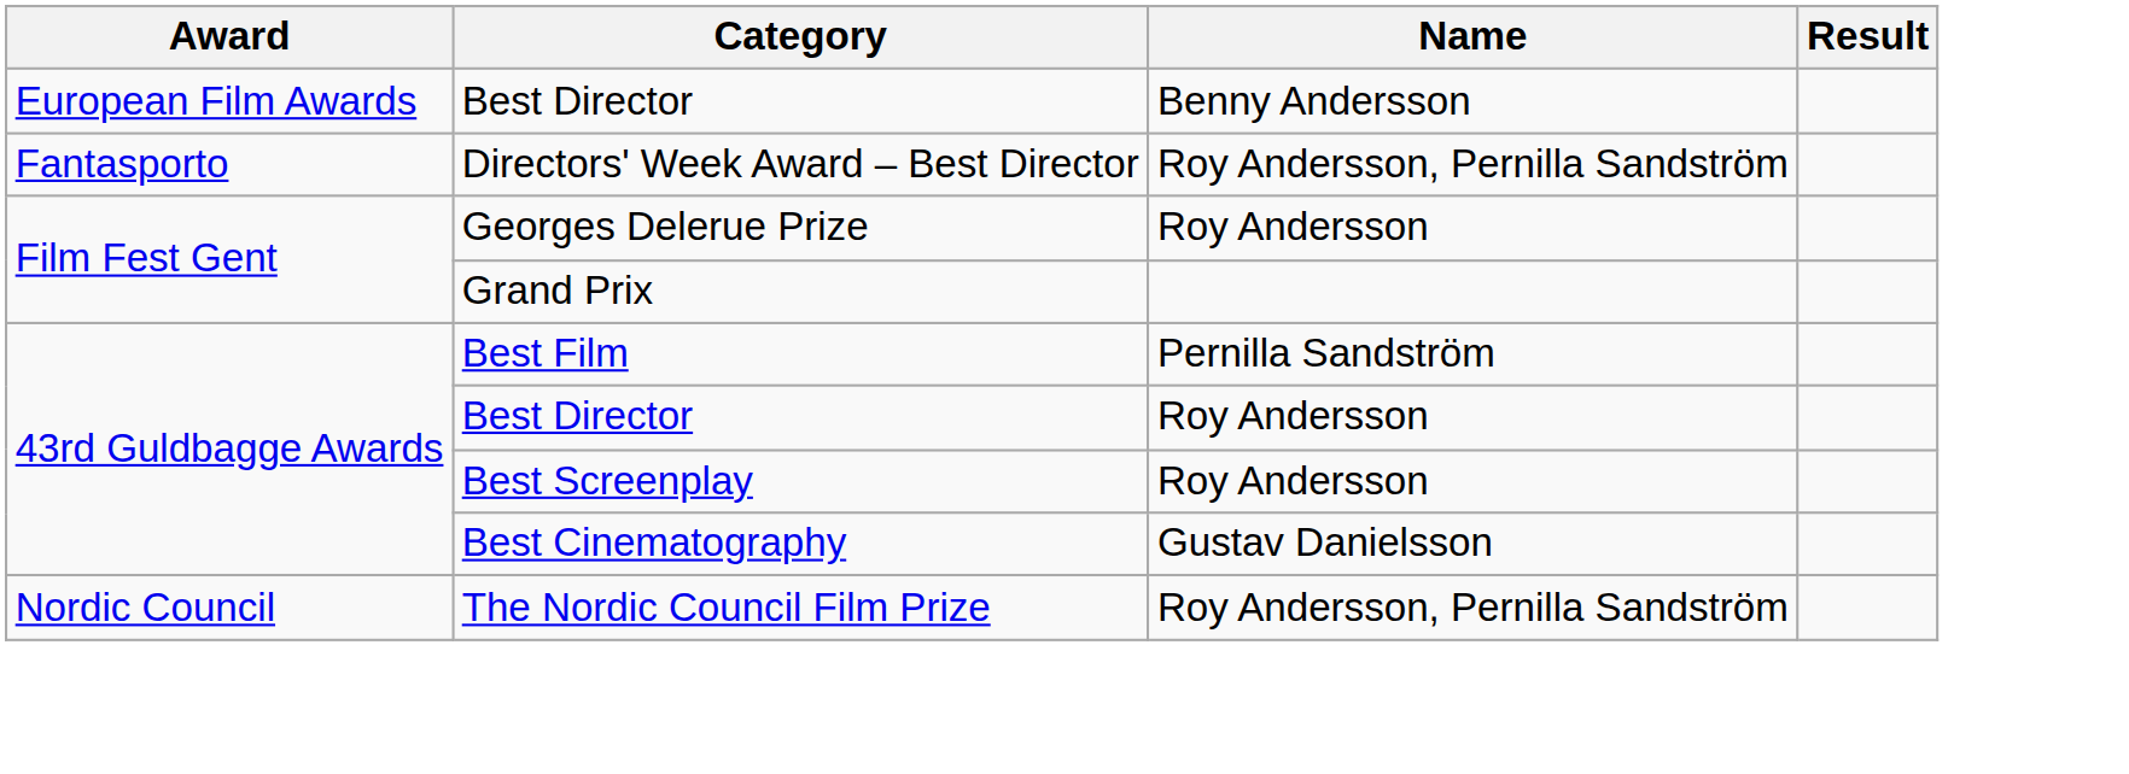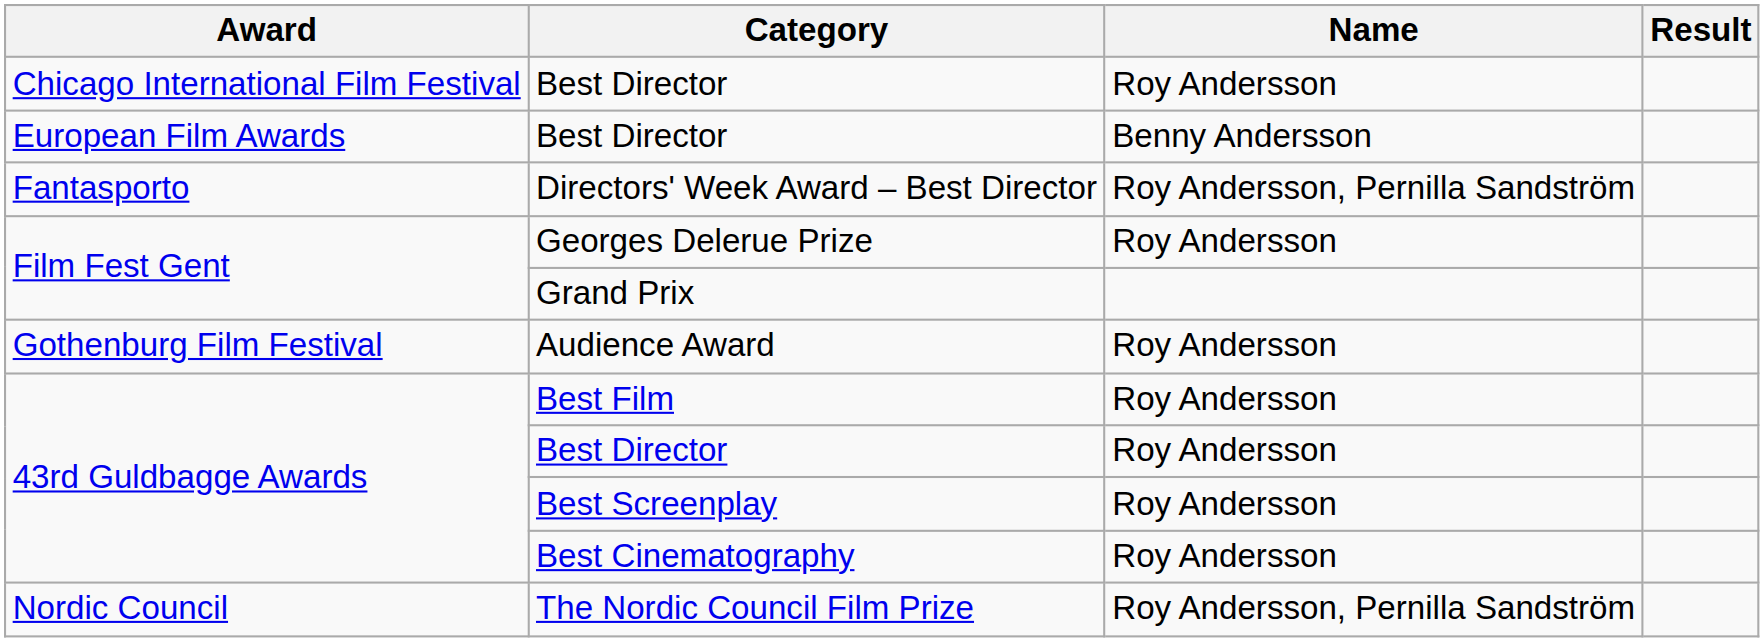 <table class="wikitable" border="1" align="center">
 <tr>
 <th>Award</th>
 <th>Category</th>
 <th>Name</th>
 <th>Result</th>
+</tr>
+<tr>
+<td rowspan="1"><a href='#'>Chicago International Film Festival</a></td>
+<td>Best Director</td>
+<td>Roy Andersson</td>
+<td></td>
 </tr>
 <tr>
 <td rowspan="1"><a href='#'>European Film Awards</a></td>
 <td>Best Director</td>
 <td>Benny Andersson</td>
 <td></td>
 </tr>
 <tr>
 <td rowspan="1"><a href='#'>Fantasporto</a></td>
 <td>Directors' Week Award – Best Director</td>
 <td>Roy Andersson, Pernilla Sandström</td>
 <td></td>
 </tr>
 <tr>
 <td rowspan="2"><a href='#'>Film Fest Gent</a></td>
 <td>Georges Delerue Prize</td>
 <td>Roy Andersson</td>
 <td></td>
 </tr>
 <tr>
 <td>Grand Prix</td>
 <td></td>
 <td></td>
 </tr>
 <tr>
+<td rowspan="1"><a href='#'>Gothenburg Film Festival</a></td>
+<td>Audience Award</td>
+<td>Roy Andersson</td>
+<td></td>
+</tr>
+<tr>
 <td rowspan="4"><a href='#'>43rd Guldbagge Awards</a></td>
 <td><a href='#'>Best Film</a></td>
-<td>Pernilla Sandström</td>
+<td>Roy Andersson</td>
 <td></td>
 </tr>
 <tr>
 <td><a href='#'>Best Director</a></td>
 <td>Roy Andersson</td>
 <td></td>
 </tr>
 <tr>
 <td><a href='#'>Best Screenplay</a></td>
 <td>Roy Andersson</td>
 <td></td>
 </tr>
 <tr>
 <td><a href='#'>Best Cinematography</a></td>
-<td>Gustav Danielsson</td>
+<td>Roy Andersson</td>
 <td></td>
 </tr>
 <tr>
 <td rowspan="1"><a href='#'>Nordic Council</a></td>
 <td><a href='#'>The Nordic Council Film Prize</a></td>
 <td>Roy Andersson, Pernilla Sandström</td>
 <td></td>
 </tr>
 </table>
